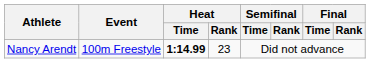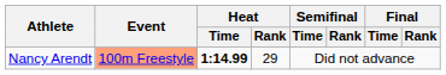 <table class="wikitable" style="font-size:90%">
 <tr>
 <th rowspan="2">Athlete</th>
 <th rowspan="2">Event</th>
 <th colspan="2">Heat</th>
 <th colspan="2">Semifinal</th>
 <th colspan="2">Final</th>
 </tr>
 <tr style="font-size:95%">
 <th>Time</th>
 <th>Rank</th>
 <th>Time</th>
 <th>Rank</th>
 <th>Time</th>
 <th>Rank</th>
 </tr>
 <tr align="center">
 <td align="left"><a href='#'>Nancy Arendt</a></td>
-<td align="left"><a href='#'>100m Freestyle</a></td>
+<td align="left" style="background: lightsalmon;"><a href='#'>100m Freestyle</a></td>
 <td><strong>1:14.99</strong></td>
-<td>23</td>
+<td>29</td>
 <td colspan="4">Did not advance</td>
 </tr>
 </table>
